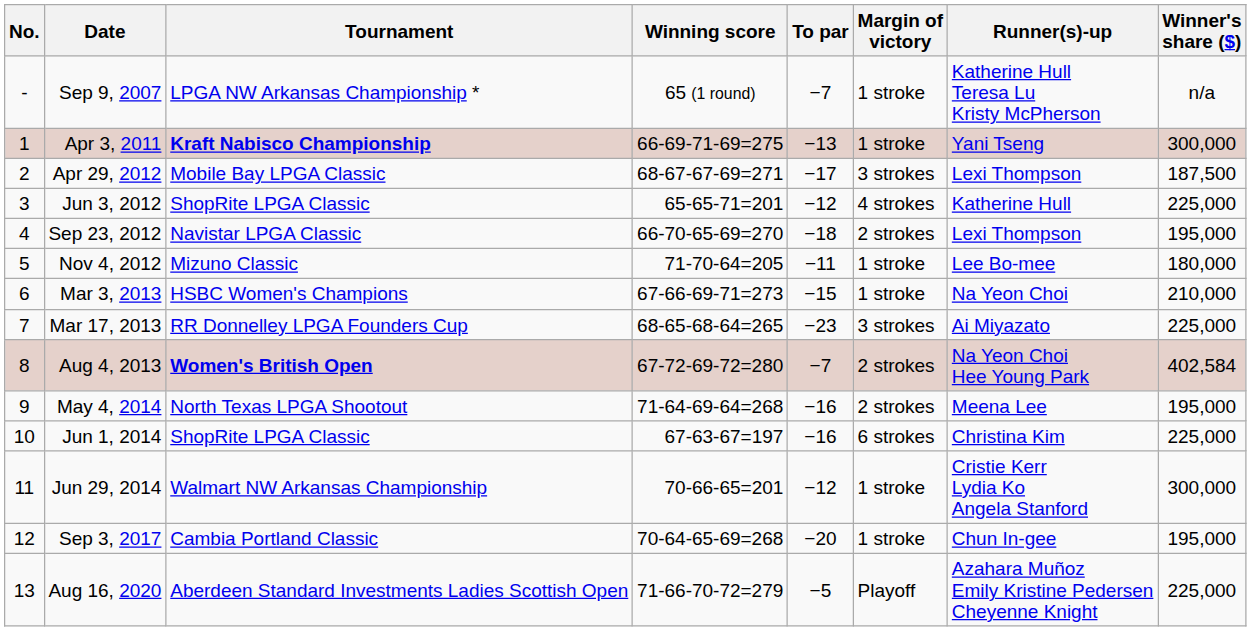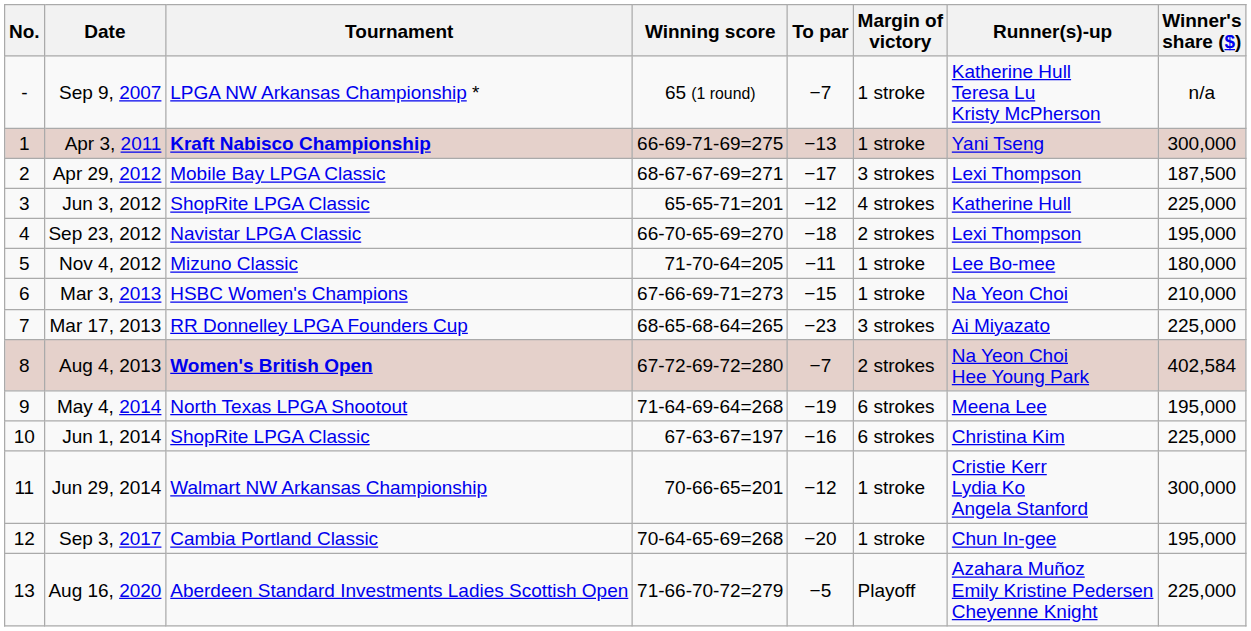 <table class="wikitable" style="font-size:95%;">
 <tr>
 <th>No.</th>
 <th>Date</th>
 <th>Tournament</th>
 <th>Winning score</th>
 <th>To par</th>
 <th>Margin of<br>victory</th>
 <th>Runner(s)-up</th>
 <th>Winner's<br>share (<a href='#'>$</a>)</th>
 </tr>
 <tr>
 <td align=center>-</td>
 <td align=right>Sep 9, <a href='#'>2007</a></td>
 <td><a href='#'>LPGA NW Arkansas Championship</a> * </td>
 <td align=center>65 <small>(1 round)</small></td>
 <td align=center>−7</td>
 <td>1 stroke</td>
 <td> <a href='#'>Katherine Hull</a><br> <a href='#'>Teresa Lu</a><br> <a href='#'>Kristy McPherson</a></td>
 <td align=center>n/a</td>
 </tr>
 <tr style="background:#e5d1cb;">
 <td align=center>1</td>
 <td align=right>Apr 3, <a href='#'>2011</a></td>
 <td><strong><a href='#'>Kraft Nabisco Championship</a></strong></td>
 <td align=right>66-69-71-69=275</td>
 <td align=center>−13</td>
 <td>1 stroke</td>
 <td> <a href='#'>Yani Tseng</a></td>
 <td align=center>300,000</td>
 </tr>
 <tr>
 <td align=center>2</td>
 <td align=right>Apr 29, <a href='#'>2012</a></td>
 <td><a href='#'>Mobile Bay LPGA Classic</a></td>
 <td align=right>68-67-67-69=271</td>
 <td align=center>−17</td>
 <td>3 strokes</td>
 <td> <a href='#'>Lexi Thompson</a></td>
 <td align=center>187,500</td>
 </tr>
 <tr>
 <td align=center>3</td>
 <td align=right>Jun 3, 2012</td>
 <td><a href='#'>ShopRite LPGA Classic</a></td>
 <td align=right>65-65-71=201</td>
 <td align=center>−12</td>
 <td>4 strokes</td>
 <td> <a href='#'>Katherine Hull</a></td>
 <td align=center>225,000</td>
 </tr>
 <tr>
 <td align=center>4</td>
 <td align=right>Sep 23, 2012</td>
 <td><a href='#'>Navistar LPGA Classic</a></td>
 <td align=right>66-70-65-69=270</td>
 <td align=center>−18</td>
 <td>2 strokes</td>
 <td> <a href='#'>Lexi Thompson</a></td>
 <td align=center>195,000</td>
 </tr>
 <tr>
 <td align=center>5</td>
 <td align=right>Nov 4, 2012</td>
 <td><a href='#'>Mizuno Classic</a> </td>
 <td align=right>71-70-64=205</td>
 <td align=center>−11</td>
 <td>1 stroke</td>
 <td> <a href='#'>Lee Bo-mee</a></td>
 <td align=center>180,000</td>
 </tr>
 <tr>
 <td align=center>6</td>
 <td align=right>Mar 3, <a href='#'>2013</a></td>
 <td><a href='#'>HSBC Women's Champions</a></td>
 <td align=right>67-66-69-71=273</td>
 <td align=center>−15</td>
 <td>1 stroke</td>
 <td> <a href='#'>Na Yeon Choi</a></td>
 <td align=center>210,000</td>
 </tr>
 <tr>
 <td align=center>7</td>
 <td align=right>Mar 17, 2013</td>
 <td><a href='#'>RR Donnelley LPGA Founders Cup</a></td>
 <td align=right>68-65-68-64=265</td>
 <td align=center>−23</td>
 <td>3 strokes</td>
 <td> <a href='#'>Ai Miyazato</a></td>
 <td align=center>225,000</td>
 </tr>
 <tr style="background:#e5d1cb;">
 <td align=center>8</td>
 <td align=right>Aug 4, 2013</td>
 <td><strong><a href='#'>Women's British Open</a></strong></td>
 <td align=right>67-72-69-72=280</td>
 <td align=center>−7</td>
 <td>2 strokes</td>
 <td> <a href='#'>Na Yeon Choi</a><br> <a href='#'>Hee Young Park</a></td>
 <td align=center>402,584</td>
 </tr>
 <tr>
 <td align=center>9</td>
 <td align=right>May 4, <a href='#'>2014</a></td>
 <td><a href='#'>North Texas LPGA Shootout</a></td>
 <td align=right>71-64-69-64=268</td>
-<td align=center>−16</td>
-<td>2 strokes</td>
+<td align=center>−19</td>
+<td>6 strokes</td>
 <td> <a href='#'>Meena Lee</a></td>
 <td align=center>195,000</td>
 </tr>
 <tr>
 <td align=center>10</td>
 <td align=right>Jun 1, 2014</td>
 <td><a href='#'>ShopRite LPGA Classic</a></td>
 <td align=right>67-63-67=197</td>
 <td align=center>−16</td>
 <td>6 strokes</td>
 <td> <a href='#'>Christina Kim</a></td>
 <td align=center>225,000</td>
 </tr>
 <tr>
 <td align=center>11</td>
 <td align=right>Jun 29, 2014</td>
 <td><a href='#'>Walmart NW Arkansas Championship</a></td>
 <td align=right>70-66-65=201</td>
 <td align=center>−12</td>
 <td>1 stroke</td>
 <td> <a href='#'>Cristie Kerr</a><br> <a href='#'>Lydia Ko</a><br> <a href='#'>Angela Stanford</a></td>
 <td align=center>300,000</td>
 </tr>
 <tr>
 <td align=center>12</td>
 <td align=right>Sep 3, <a href='#'>2017</a></td>
 <td><a href='#'>Cambia Portland Classic</a></td>
 <td align=right>70-64-65-69=268</td>
 <td align=center>−20</td>
 <td>1 stroke</td>
 <td> <a href='#'>Chun In-gee</a></td>
 <td align=center>195,000</td>
 </tr>
 <tr>
 <td align=center>13</td>
 <td align=right>Aug 16, <a href='#'>2020</a></td>
 <td><a href='#'>Aberdeen Standard Investments Ladies Scottish Open</a></td>
 <td align=right>71-66-70-72=279</td>
 <td align=center>−5</td>
 <td>Playoff</td>
 <td> <a href='#'>Azahara Muñoz</a><br> <a href='#'>Emily Kristine Pedersen</a><br> <a href='#'>Cheyenne Knight</a></td>
 <td align=center>225,000</td>
 </tr>
 </table>
